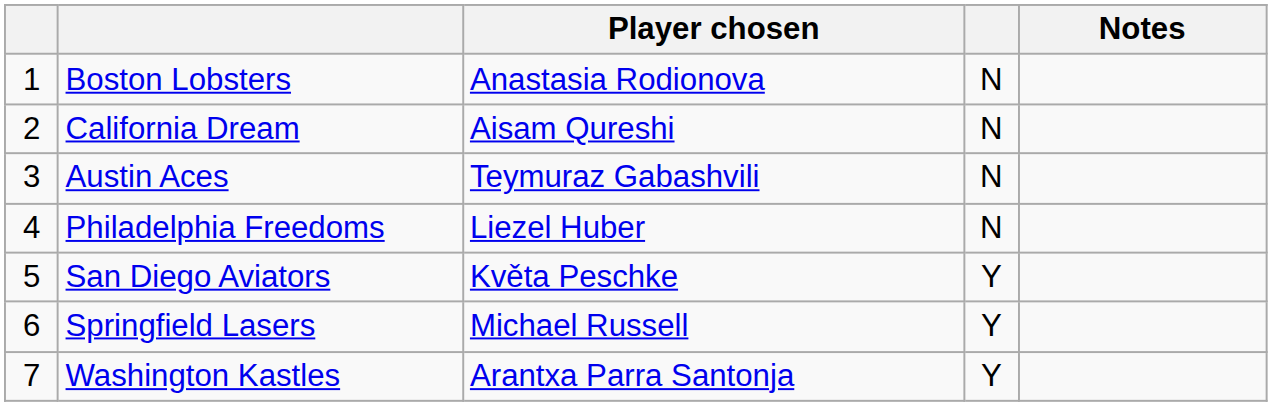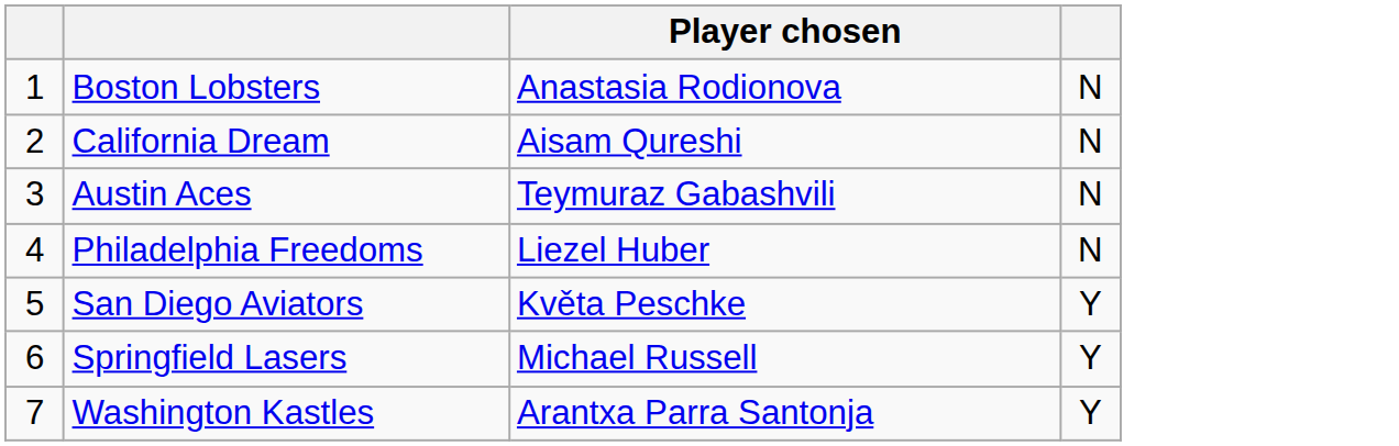 <table class="wikitable" style="text-align:left">
 <tr>
 <th width="20px"></th>
 <th width="200px"></th>
 <th width="250px">Player chosen</th>
 <th width="20px"></th>
-<th width="120px">Notes</th>
 </tr>
 <tr>
 <td style="text-align:center">1</td>
 <td><a href='#'>Boston Lobsters</a></td>
 <td> <a href='#'>Anastasia Rodionova</a></td>
 <td style="text-align:center">N</td>
-<td></td>
 </tr>
 <tr>
 <td style="text-align:center">2</td>
 <td><a href='#'>California Dream</a></td>
 <td> <a href='#'>Aisam Qureshi</a></td>
 <td style="text-align:center">N</td>
-<td></td>
 </tr>
 <tr>
 <td style="text-align:center">3</td>
 <td><a href='#'>Austin Aces</a></td>
 <td> <a href='#'>Teymuraz Gabashvili</a></td>
 <td style="text-align:center">N</td>
-<td></td>
 </tr>
 <tr>
 <td style="text-align:center">4</td>
 <td><a href='#'>Philadelphia Freedoms</a></td>
 <td> <a href='#'>Liezel Huber</a></td>
 <td style="text-align:center">N</td>
-<td></td>
 </tr>
 <tr>
 <td style="text-align:center">5</td>
 <td><a href='#'>San Diego Aviators</a></td>
 <td> <a href='#'>Květa Peschke</a></td>
 <td style="text-align:center">Y</td>
-<td></td>
 </tr>
 <tr>
 <td style="text-align:center">6</td>
 <td><a href='#'>Springfield Lasers</a></td>
 <td> <a href='#'>Michael Russell</a></td>
 <td style="text-align:center">Y</td>
-<td></td>
 </tr>
 <tr>
 <td style="text-align:center">7</td>
 <td><a href='#'>Washington Kastles</a></td>
 <td> <a href='#'>Arantxa Parra Santonja</a></td>
 <td style="text-align:center">Y</td>
-<td></td>
 </tr>
 </table>
